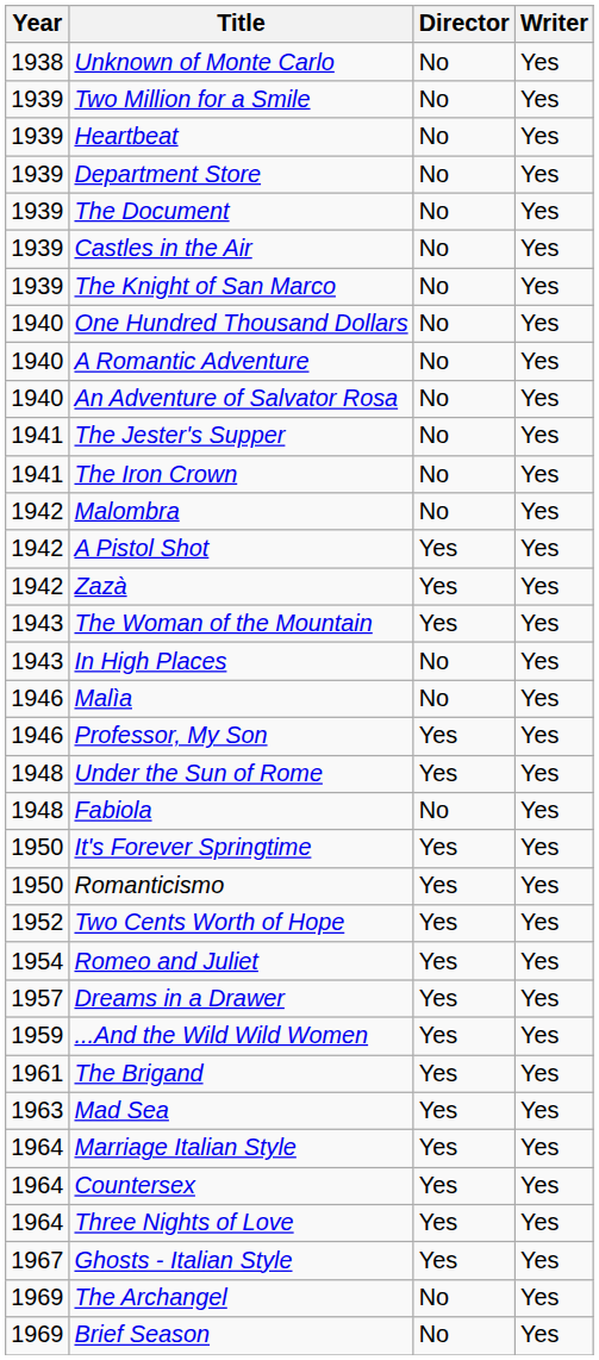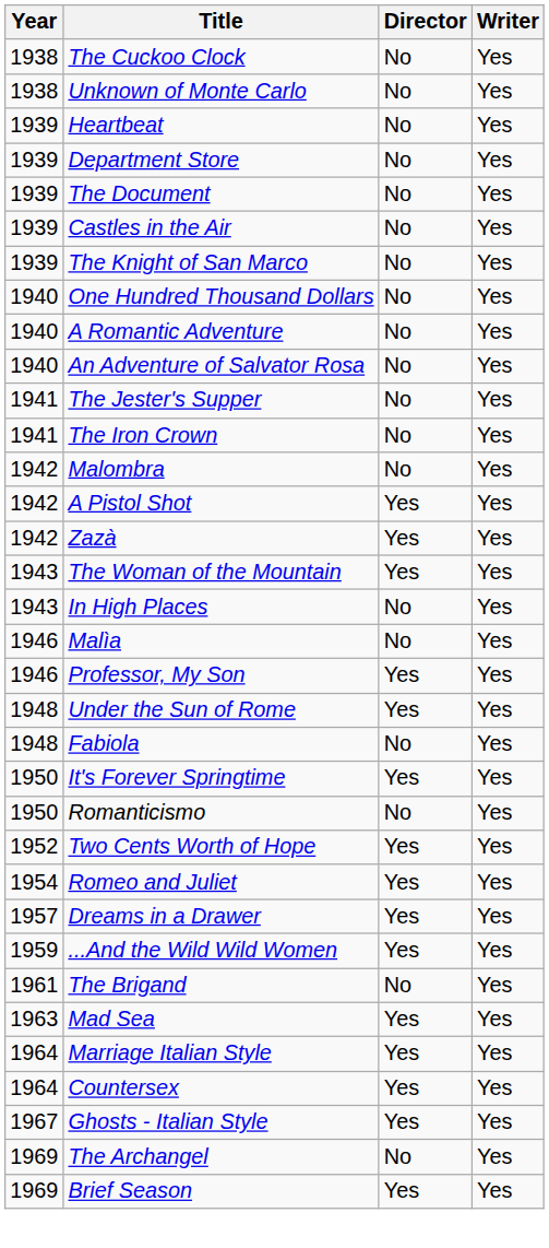 <table class="wikitable">
 <tr>
 <th>Year</th>
 <th>Title</th>
 <th>Director</th>
 <th>Writer</th>
 </tr>
 <tr>
 <td>1938</td>
-<td><em><a href='#'>Unknown of Monte Carlo</a></em></td>
+<td><a href='#'><em>The Cuckoo Clock</em></a></td>
 <td>No</td>
 <td>Yes</td>
 </tr>
 <tr>
-<td>1939</td>
-<td><em><a href='#'>Two Million for a Smile</a></em></td>
+<td>1938</td>
+<td><em><a href='#'>Unknown of Monte Carlo</a></em></td>
 <td>No</td>
 <td>Yes</td>
 </tr>
 <tr>
 <td>1939</td>
 <td><a href='#'><em>Heartbeat</em></a></td>
 <td>No</td>
 <td>Yes</td>
 </tr>
 <tr>
 <td>1939</td>
 <td><a href='#'><em>Department Store</em></a></td>
 <td>No</td>
 <td>Yes</td>
 </tr>
 <tr>
 <td>1939</td>
 <td><em><a href='#'>The Document</a></em></td>
 <td>No</td>
 <td>Yes</td>
 </tr>
 <tr>
 <td>1939</td>
 <td><a href='#'><em>Castles in the Air</em></a></td>
 <td>No</td>
 <td>Yes</td>
 </tr>
 <tr>
 <td>1939</td>
 <td><em><a href='#'>The Knight of San Marco</a></em></td>
 <td>No</td>
 <td>Yes</td>
 </tr>
 <tr>
 <td>1940</td>
 <td><em><a href='#'>One Hundred Thousand Dollars</a></em></td>
 <td>No</td>
 <td>Yes</td>
 </tr>
 <tr>
 <td>1940</td>
 <td><em><a href='#'>A Romantic Adventure</a></em></td>
 <td>No</td>
 <td>Yes</td>
 </tr>
 <tr>
 <td>1940</td>
 <td><em><a href='#'>An Adventure of Salvator Rosa</a></em></td>
 <td>No</td>
 <td>Yes</td>
 </tr>
 <tr>
 <td>1941</td>
 <td><a href='#'><em>The Jester's Supper</em></a></td>
 <td>No</td>
 <td>Yes</td>
 </tr>
 <tr>
 <td>1941</td>
 <td><em><a href='#'>The Iron Crown</a></em></td>
 <td>No</td>
 <td>Yes</td>
 </tr>
 <tr>
 <td>1942</td>
 <td><a href='#'><em>Malombra</em></a></td>
 <td>No</td>
 <td>Yes</td>
 </tr>
 <tr>
 <td>1942</td>
 <td><em><a href='#'>A Pistol Shot</a></em></td>
 <td>Yes</td>
 <td>Yes</td>
 </tr>
 <tr>
 <td>1942</td>
 <td><a href='#'><em>Zazà</em></a></td>
 <td>Yes</td>
 <td>Yes</td>
 </tr>
 <tr>
 <td>1943</td>
 <td><a href='#'><em>The Woman of the Mountain</em></a></td>
 <td>Yes</td>
 <td>Yes</td>
 </tr>
 <tr>
 <td>1943</td>
 <td><a href='#'><em>In High Places</em></a></td>
 <td>No</td>
 <td>Yes</td>
 </tr>
 <tr>
 <td>1946</td>
 <td><a href='#'><em>Malìa</em></a></td>
 <td>No</td>
 <td>Yes</td>
 </tr>
 <tr>
 <td>1946</td>
 <td><em><a href='#'>Professor, My Son</a></em></td>
 <td>Yes</td>
 <td>Yes</td>
 </tr>
 <tr>
 <td>1948</td>
 <td><em><a href='#'>Under the Sun of Rome</a></em></td>
 <td>Yes</td>
 <td>Yes</td>
 </tr>
 <tr>
 <td>1948</td>
 <td><a href='#'><em>Fabiola</em></a></td>
 <td>No</td>
 <td>Yes</td>
 </tr>
 <tr>
 <td>1950</td>
 <td><em><a href='#'>It's Forever Springtime</a></em></td>
 <td>Yes</td>
 <td>Yes</td>
 </tr>
 <tr>
 <td>1950</td>
 <td><em>Romanticismo</em></td>
-<td>Yes</td>
+<td>No</td>
 <td>Yes</td>
 </tr>
 <tr>
 <td>1952</td>
 <td><em><a href='#'>Two Cents Worth of Hope</a></em></td>
 <td>Yes</td>
 <td>Yes</td>
 </tr>
 <tr>
 <td>1954</td>
 <td><a href='#'><em>Romeo and Juliet</em></a></td>
 <td>Yes</td>
 <td>Yes</td>
 </tr>
 <tr>
 <td>1957</td>
 <td><em><a href='#'>Dreams in a Drawer</a></em></td>
 <td>Yes</td>
 <td>Yes</td>
 </tr>
 <tr>
 <td>1959</td>
 <td><em><a href='#'>...And the Wild Wild Women</a></em></td>
 <td>Yes</td>
 <td>Yes</td>
 </tr>
 <tr>
 <td>1961</td>
 <td><a href='#'><em>The Brigand</em></a></td>
-<td>Yes</td>
+<td>No</td>
 <td>Yes</td>
 </tr>
 <tr>
 <td>1963</td>
 <td><em><a href='#'>Mad Sea</a></em></td>
 <td>Yes</td>
 <td>Yes</td>
 </tr>
 <tr>
 <td>1964</td>
 <td><em><a href='#'>Marriage Italian Style</a></em></td>
 <td>Yes</td>
 <td>Yes</td>
 </tr>
 <tr>
 <td>1964</td>
 <td><em><a href='#'>Countersex</a></em></td>
 <td>Yes</td>
 <td>Yes</td>
 </tr>
 <tr>
-<td>1964</td>
-<td><em><a href='#'>Three Nights of Love</a></em></td>
-<td>Yes</td>
-<td>Yes</td>
-</tr>
-<tr>
 <td>1967</td>
 <td><a href='#'><em>Ghosts - Italian Style</em></a></td>
 <td>Yes</td>
 <td>Yes</td>
 </tr>
 <tr>
 <td>1969</td>
 <td><em><a href='#'>The Archangel</a></em></td>
 <td>No</td>
 <td>Yes</td>
 </tr>
 <tr>
 <td>1969</td>
 <td><em><a href='#'>Brief Season</a></em></td>
-<td>No</td>
+<td>Yes</td>
 <td>Yes</td>
 </tr>
 </table>
